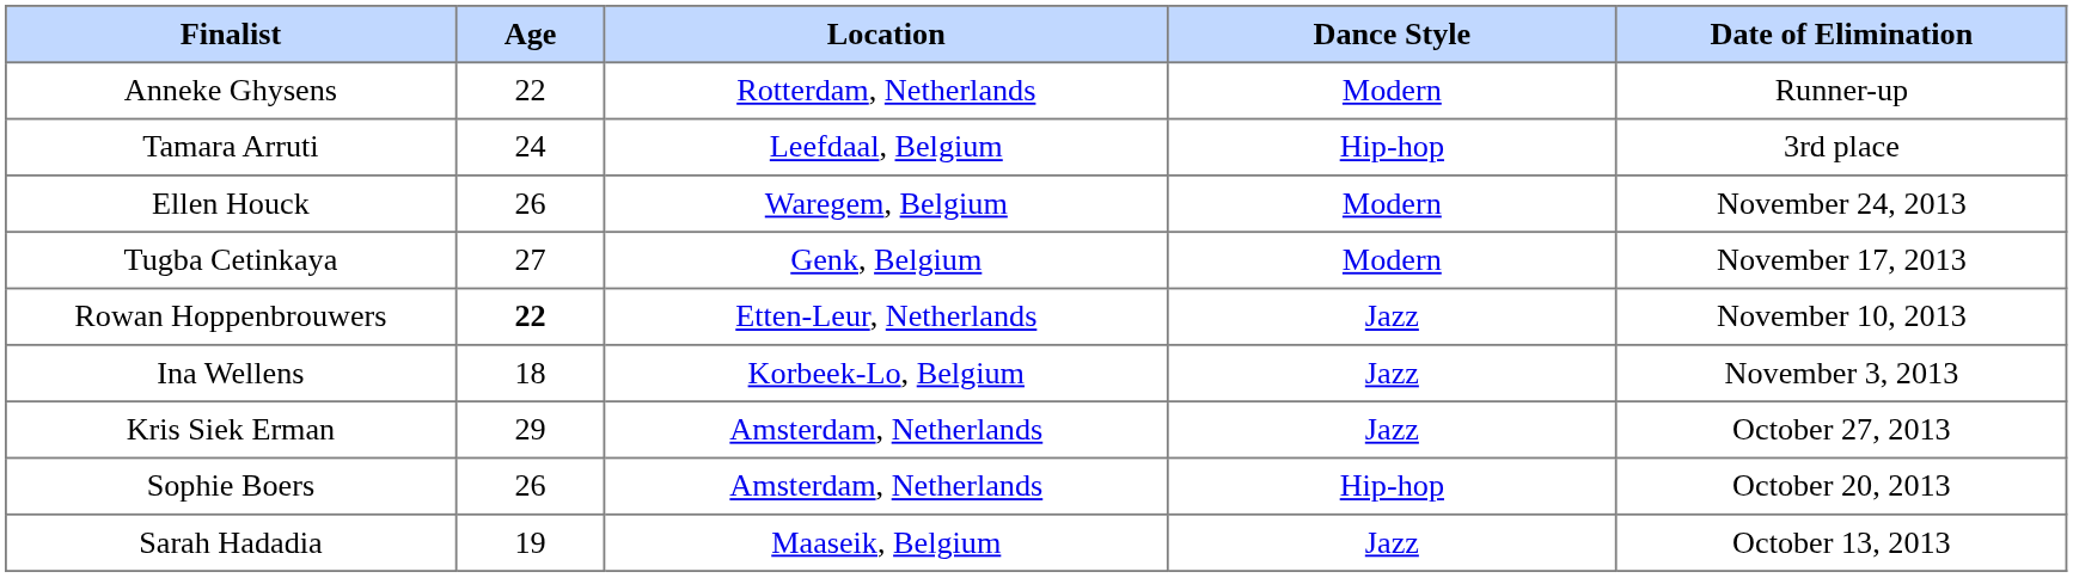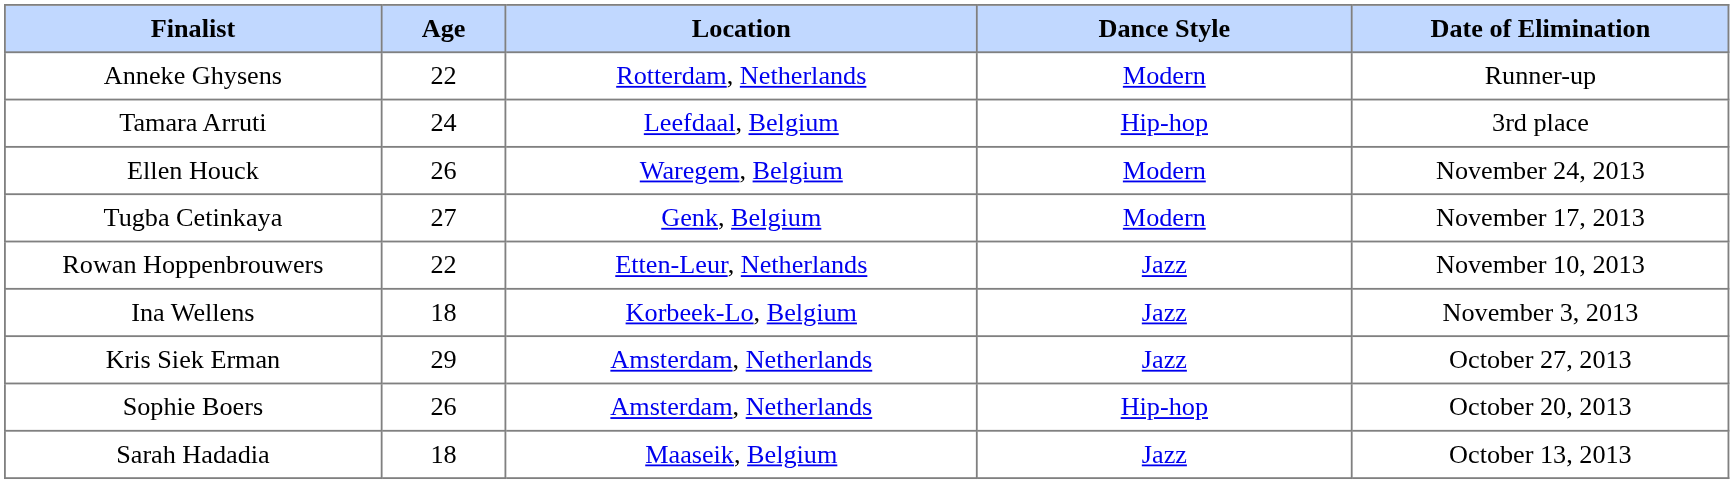 <table border="1" cellpadding="4" cellspacing="0"  style="text-align:center; font-size:90%; border-collapse:collapse; width:75%;">
 <tr style="background:#C1D8FF;">
 <th width=12%>Finalist</th>
 <th width=4% align=center>Age</th>
 <th width=15%>Location</th>
 <th width=12%>Dance Style</th>
 <th width=12%>Date of Elimination</th>
 </tr>
 <tr>
 <td>Anneke Ghysens</td>
 <td>22</td>
 <td><a href='#'>Rotterdam</a>, <a href='#'>Netherlands</a></td>
 <td><a href='#'>Modern</a></td>
 <td>Runner-up</td>
 </tr>
 <tr>
 <td>Tamara Arruti</td>
 <td>24</td>
 <td><a href='#'>Leefdaal</a>, <a href='#'>Belgium</a></td>
 <td><a href='#'>Hip-hop</a></td>
 <td>3rd place</td>
 </tr>
 <tr>
 <td>Ellen Houck</td>
 <td>26</td>
 <td><a href='#'>Waregem</a>, <a href='#'>Belgium</a></td>
 <td><a href='#'>Modern</a></td>
 <td>November 24, 2013</td>
 </tr>
 <tr>
 <td>Tugba Cetinkaya</td>
 <td>27</td>
 <td><a href='#'>Genk</a>, <a href='#'>Belgium</a></td>
 <td><a href='#'>Modern</a></td>
 <td>November 17, 2013</td>
 </tr>
 <tr>
 <td>Rowan Hoppenbrouwers</td>
-<td><strong>22</strong></td>
+<td>22</td>
 <td><a href='#'>Etten-Leur</a>, <a href='#'>Netherlands</a></td>
 <td><a href='#'>Jazz</a></td>
 <td>November 10, 2013</td>
 </tr>
 <tr>
 <td>Ina Wellens</td>
 <td>18</td>
 <td><a href='#'>Korbeek-Lo</a>, <a href='#'>Belgium</a></td>
 <td><a href='#'>Jazz</a></td>
 <td>November 3, 2013</td>
 </tr>
 <tr>
 <td>Kris Siek Erman</td>
 <td>29</td>
 <td><a href='#'>Amsterdam</a>, <a href='#'>Netherlands</a></td>
 <td><a href='#'>Jazz</a></td>
 <td>October 27, 2013</td>
 </tr>
 <tr>
 <td>Sophie Boers</td>
 <td>26</td>
 <td><a href='#'>Amsterdam</a>, <a href='#'>Netherlands</a></td>
 <td><a href='#'>Hip-hop</a></td>
 <td>October 20, 2013</td>
 </tr>
 <tr>
 <td>Sarah Hadadia</td>
-<td>19</td>
+<td>18</td>
 <td><a href='#'>Maaseik</a>, <a href='#'>Belgium</a></td>
 <td><a href='#'>Jazz</a></td>
 <td>October 13, 2013</td>
 </tr>
 </table>
